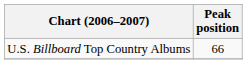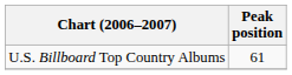 <table class="wikitable">
 <tr>
 <th>Chart (2006–2007)</th>
 <th>Peak<br>position</th>
 </tr>
 <tr>
 <td>U.S. <em>Billboard</em> Top Country Albums</td>
-<td align="center">66</td>
+<td align="center">61</td>
 </tr>
 <tr>
 </tr>
 </table>
